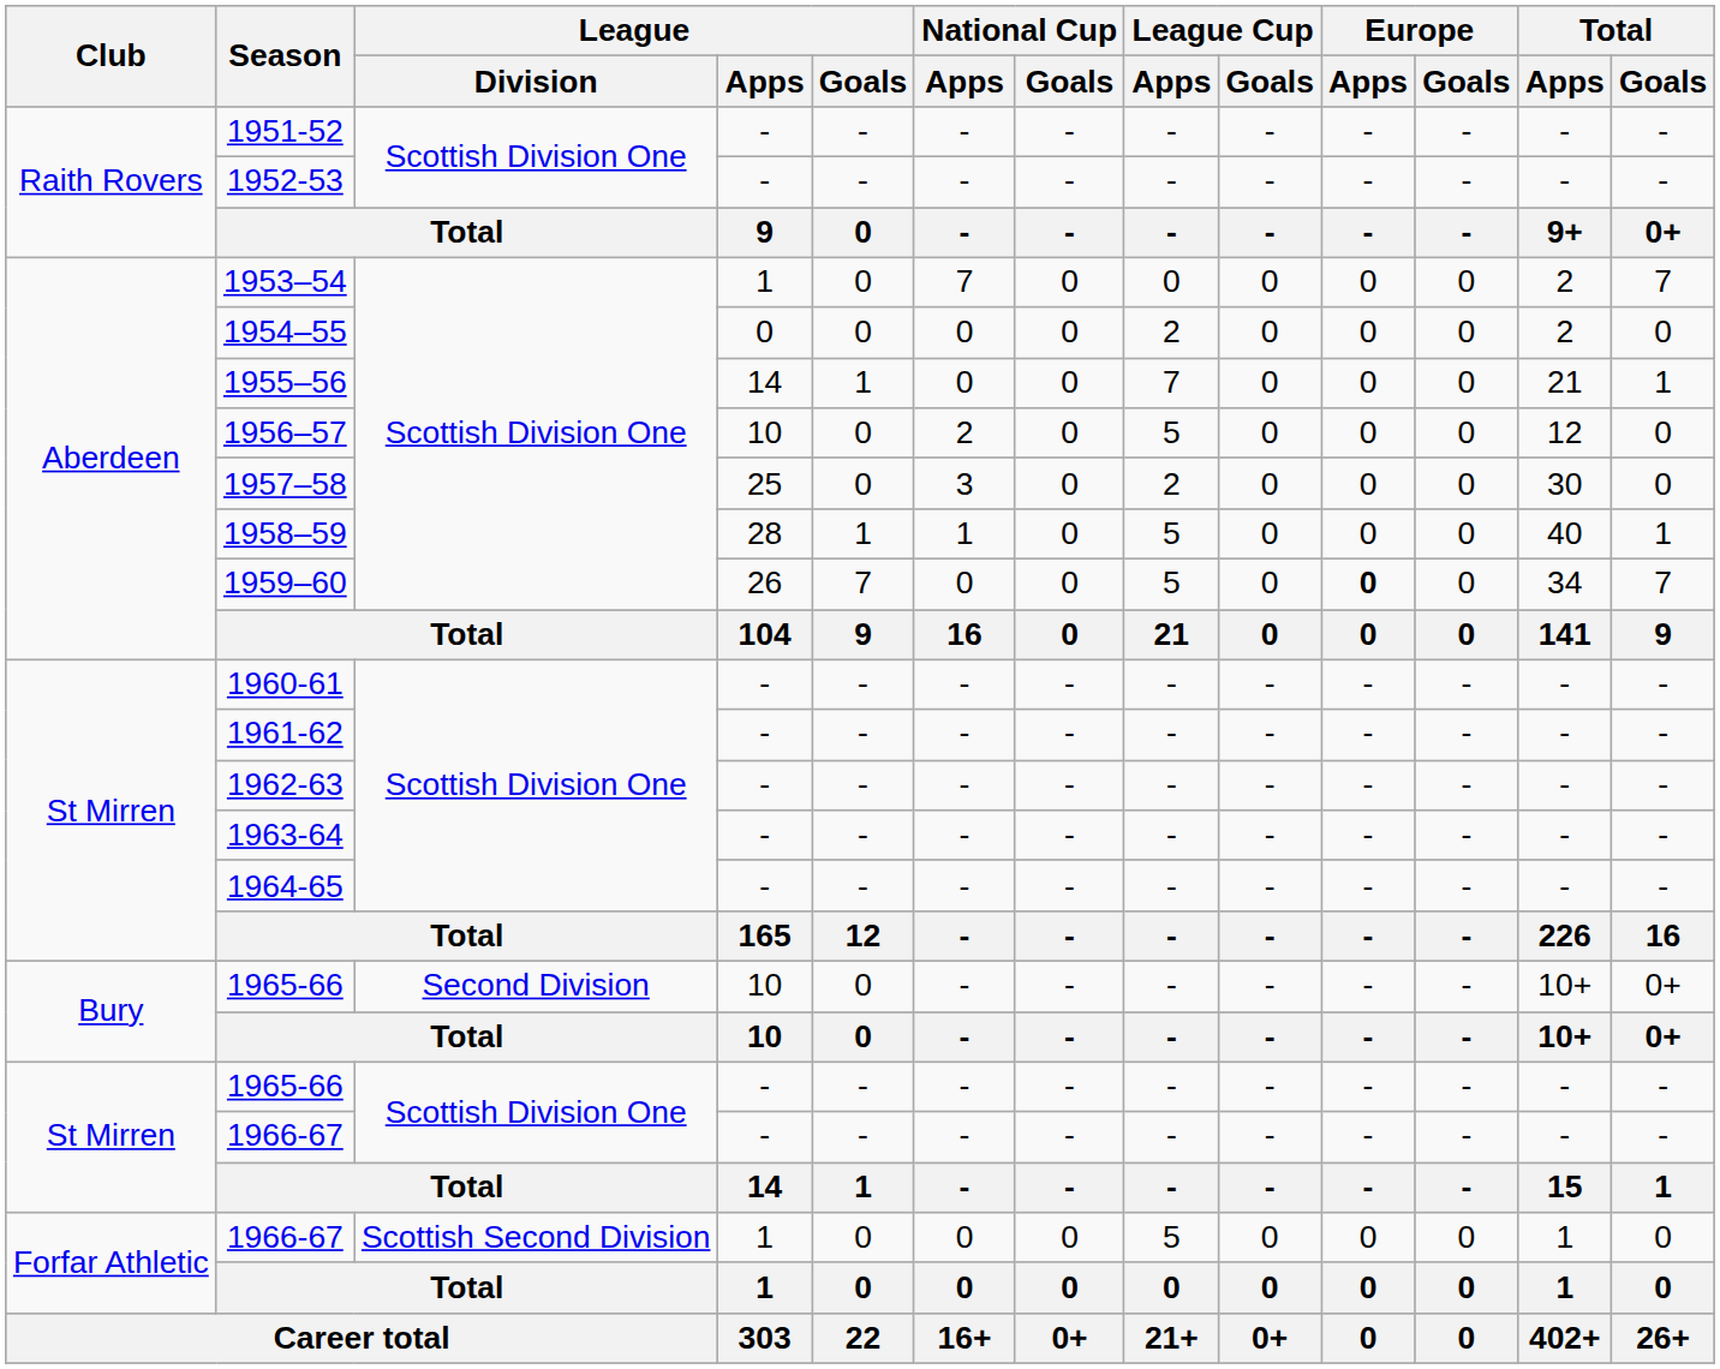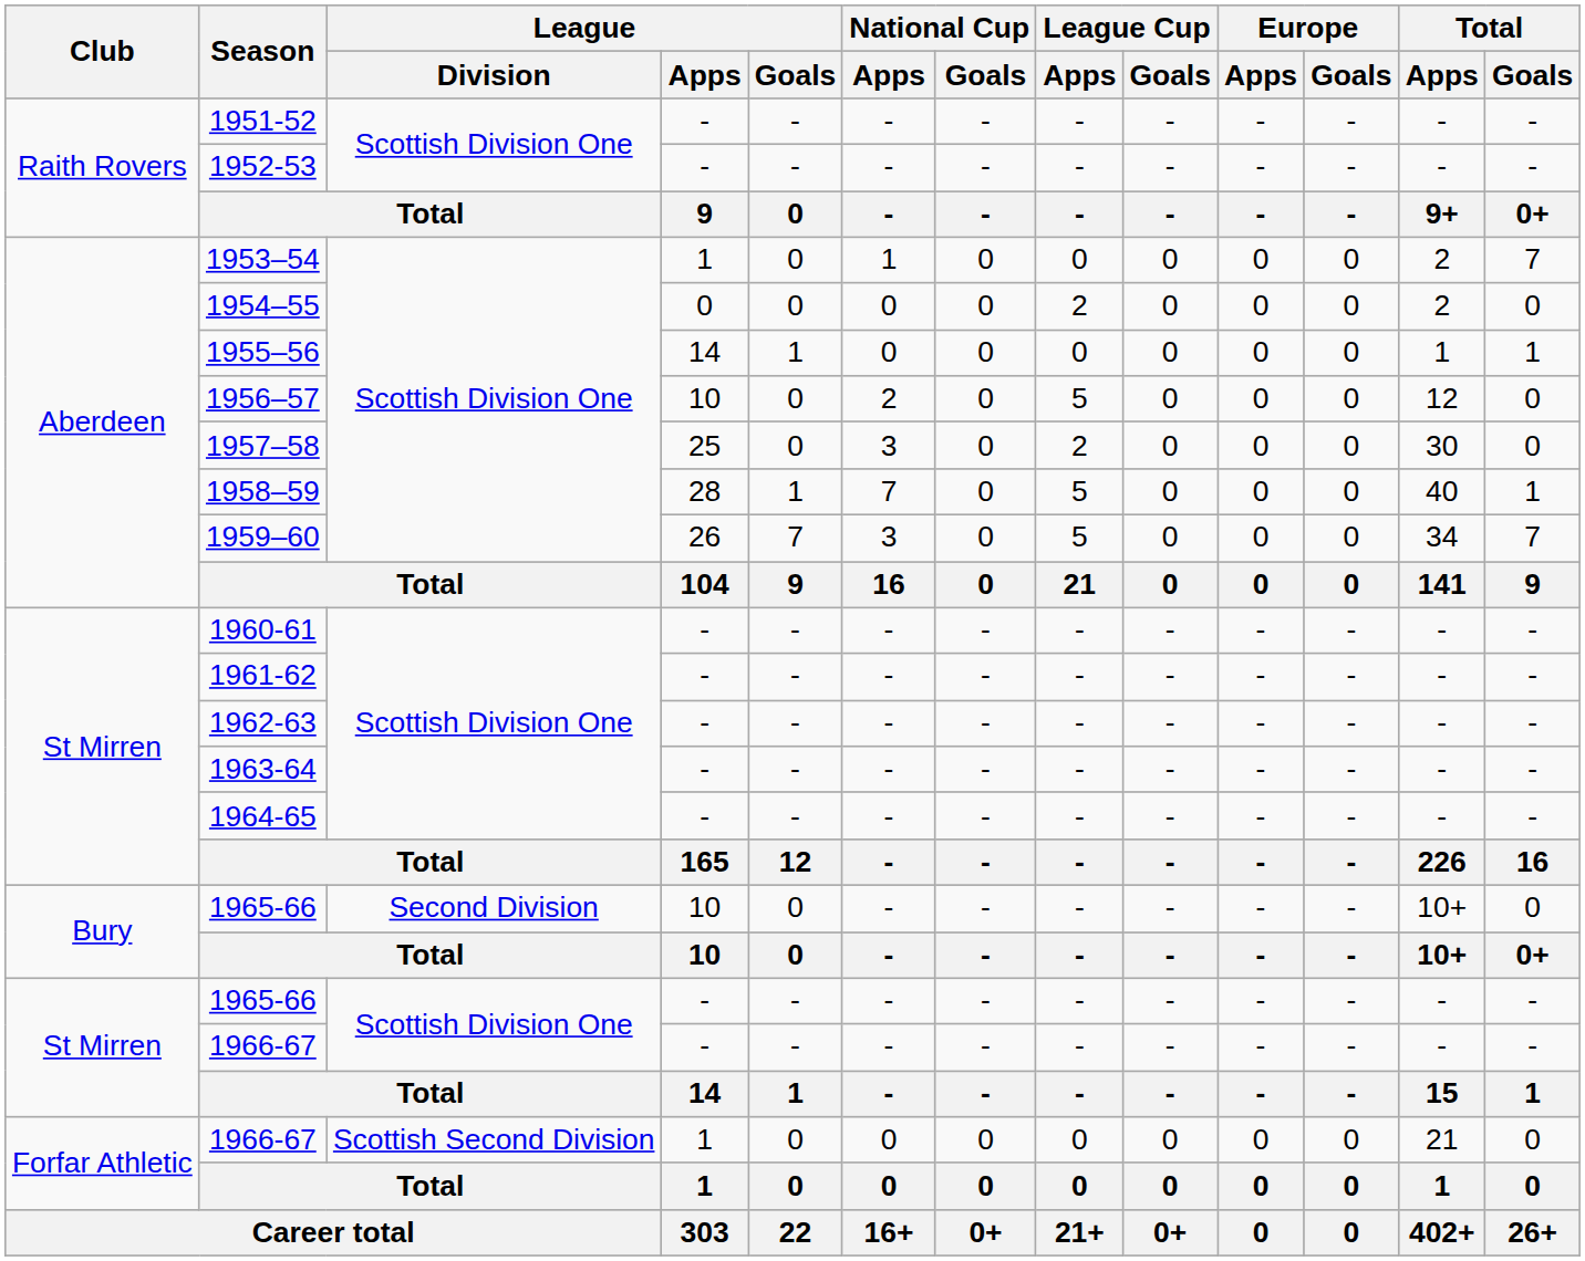 <table class="wikitable" style="text-align:center">
 <tr>
 <th rowspan="2">Club</th>
 <th rowspan="2">Season</th>
 <th colspan="3">League</th>
 <th colspan="2">National Cup</th>
 <th colspan="2">League Cup</th>
 <th colspan="2">Europe</th>
 <th colspan="2">Total</th>
 </tr>
 <tr>
 <th>Division</th>
 <th>Apps</th>
 <th>Goals</th>
 <th>Apps</th>
 <th>Goals</th>
 <th>Apps</th>
 <th>Goals</th>
 <th>Apps</th>
 <th>Goals</th>
 <th>Apps</th>
 <th>Goals</th>
 </tr>
 <tr>
 <td rowspan="3"><a href='#'>Raith Rovers</a></td>
 <td><a href='#'>1951-52</a></td>
 <td rowspan="2"><a href='#'>Scottish Division One</a></td>
 <td>-</td>
 <td>-</td>
 <td>-</td>
 <td>-</td>
 <td>-</td>
 <td>-</td>
 <td>-</td>
 <td>-</td>
 <td>-</td>
 <td>-</td>
 </tr>
 <tr>
 <td><a href='#'>1952-53</a></td>
 <td>-</td>
 <td>-</td>
 <td>-</td>
 <td>-</td>
 <td>-</td>
 <td>-</td>
 <td>-</td>
 <td>-</td>
 <td>-</td>
 <td>-</td>
 </tr>
 <tr>
 <th colspan="2">Total</th>
 <th>9</th>
 <th>0</th>
 <th>-</th>
 <th>-</th>
 <th>-</th>
 <th>-</th>
 <th>-</th>
 <th>-</th>
 <th>9+</th>
 <th>0+</th>
 </tr>
 <tr>
 <td rowspan="8"><a href='#'>Aberdeen</a></td>
 <td><a href='#'>1953–54</a></td>
 <td rowspan="7"><a href='#'>Scottish Division One</a></td>
 <td>1</td>
 <td>0</td>
-<td>7</td>
+<td>1</td>
 <td>0</td>
 <td>0</td>
 <td>0</td>
 <td>0</td>
 <td>0</td>
 <td>2</td>
 <td>7</td>
 </tr>
 <tr>
 <td><a href='#'>1954–55</a></td>
 <td>0</td>
 <td>0</td>
 <td>0</td>
 <td>0</td>
 <td>2</td>
 <td>0</td>
 <td>0</td>
 <td>0</td>
 <td>2</td>
 <td>0</td>
 </tr>
 <tr>
 <td><a href='#'>1955–56</a></td>
 <td>14</td>
 <td>1</td>
 <td>0</td>
 <td>0</td>
-<td>7</td>
 <td>0</td>
 <td>0</td>
 <td>0</td>
-<td>21</td>
+<td>0</td>
+<td>1</td>
 <td>1</td>
 </tr>
 <tr>
 <td><a href='#'>1956–57</a></td>
 <td>10</td>
 <td>0</td>
 <td>2</td>
 <td>0</td>
 <td>5</td>
 <td>0</td>
 <td>0</td>
 <td>0</td>
 <td>12</td>
 <td>0</td>
 </tr>
 <tr>
 <td><a href='#'>1957–58</a></td>
 <td>25</td>
 <td>0</td>
 <td>3</td>
 <td>0</td>
 <td>2</td>
 <td>0</td>
 <td>0</td>
 <td>0</td>
 <td>30</td>
 <td>0</td>
 </tr>
 <tr>
 <td><a href='#'>1958–59</a></td>
 <td>28</td>
 <td>1</td>
-<td>1</td>
+<td>7</td>
 <td>0</td>
 <td>5</td>
 <td>0</td>
 <td>0</td>
 <td>0</td>
 <td>40</td>
 <td>1</td>
 </tr>
 <tr>
 <td><a href='#'>1959–60</a></td>
 <td>26</td>
 <td>7</td>
-<td>0</td>
+<td>3</td>
 <td>0</td>
 <td>5</td>
 <td>0</td>
-<td><strong>0</strong></td>
+<td>0</td>
 <td>0</td>
 <td>34</td>
 <td>7</td>
 </tr>
 <tr>
 <th colspan="2">Total</th>
 <th>104</th>
 <th>9</th>
 <th>16</th>
 <th>0</th>
 <th>21</th>
 <th>0</th>
 <th>0</th>
 <th>0</th>
 <th>141</th>
 <th>9</th>
 </tr>
 <tr>
 <td rowspan="6"><a href='#'>St Mirren</a></td>
 <td><a href='#'>1960-61</a></td>
 <td rowspan="5"><a href='#'>Scottish Division One</a></td>
 <td>-</td>
 <td>-</td>
 <td>-</td>
 <td>-</td>
 <td>-</td>
 <td>-</td>
 <td>-</td>
 <td>-</td>
 <td>-</td>
 <td>-</td>
 </tr>
 <tr>
 <td><a href='#'>1961-62</a></td>
 <td>-</td>
 <td>-</td>
 <td>-</td>
 <td>-</td>
 <td>-</td>
 <td>-</td>
 <td>-</td>
 <td>-</td>
 <td>-</td>
 <td>-</td>
 </tr>
 <tr>
 <td><a href='#'>1962-63</a></td>
 <td>-</td>
 <td>-</td>
 <td>-</td>
 <td>-</td>
 <td>-</td>
 <td>-</td>
 <td>-</td>
 <td>-</td>
 <td>-</td>
 <td>-</td>
 </tr>
 <tr>
 <td><a href='#'>1963-64</a></td>
 <td>-</td>
 <td>-</td>
 <td>-</td>
 <td>-</td>
 <td>-</td>
 <td>-</td>
 <td>-</td>
 <td>-</td>
 <td>-</td>
 <td>-</td>
 </tr>
 <tr>
 <td><a href='#'>1964-65</a></td>
 <td>-</td>
 <td>-</td>
 <td>-</td>
 <td>-</td>
 <td>-</td>
 <td>-</td>
 <td>-</td>
 <td>-</td>
 <td>-</td>
 <td>-</td>
 </tr>
 <tr>
 <th colspan="2">Total</th>
 <th>165</th>
 <th>12</th>
 <th>-</th>
 <th>-</th>
 <th>-</th>
 <th>-</th>
 <th>-</th>
 <th>-</th>
 <th>226</th>
 <th>16</th>
 </tr>
 <tr>
 <td rowspan="2"><a href='#'>Bury</a></td>
 <td><a href='#'>1965-66</a></td>
 <td><a href='#'>Second Division</a></td>
 <td>10</td>
 <td>0</td>
 <td>-</td>
 <td>-</td>
 <td>-</td>
 <td>-</td>
 <td>-</td>
 <td>-</td>
 <td>10+</td>
-<td>0+</td>
+<td>0</td>
 </tr>
 <tr>
 <th colspan="2">Total</th>
 <th>10</th>
 <th>0</th>
 <th>-</th>
 <th>-</th>
 <th>-</th>
 <th>-</th>
 <th>-</th>
 <th>-</th>
 <th>10+</th>
 <th>0+</th>
 </tr>
 <tr>
 <td rowspan="3"><a href='#'>St Mirren</a></td>
 <td><a href='#'>1965-66</a></td>
 <td rowspan="2"><a href='#'>Scottish Division One</a></td>
 <td>-</td>
 <td>-</td>
 <td>-</td>
 <td>-</td>
 <td>-</td>
 <td>-</td>
 <td>-</td>
 <td>-</td>
 <td>-</td>
 <td>-</td>
 </tr>
 <tr>
 <td><a href='#'>1966-67</a></td>
 <td>-</td>
 <td>-</td>
 <td>-</td>
 <td>-</td>
 <td>-</td>
 <td>-</td>
 <td>-</td>
 <td>-</td>
 <td>-</td>
 <td>-</td>
 </tr>
 <tr>
 <th colspan="2">Total</th>
 <th>14</th>
 <th>1</th>
 <th>-</th>
 <th>-</th>
 <th>-</th>
 <th>-</th>
 <th>-</th>
 <th>-</th>
 <th>15</th>
 <th>1</th>
 </tr>
 <tr>
 <td rowspan="2"><a href='#'>Forfar Athletic</a></td>
 <td><a href='#'>1966-67</a></td>
 <td><a href='#'>Scottish Second Division</a></td>
 <td>1</td>
 <td>0</td>
 <td>0</td>
 <td>0</td>
-<td>5</td>
 <td>0</td>
 <td>0</td>
 <td>0</td>
-<td>1</td>
+<td>0</td>
+<td>21</td>
 <td>0</td>
 </tr>
 <tr>
 <th colspan="2">Total</th>
 <th>1</th>
 <th>0</th>
 <th>0</th>
 <th>0</th>
 <th>0</th>
 <th>0</th>
 <th>0</th>
 <th>0</th>
 <th>1</th>
 <th>0</th>
 </tr>
 <tr>
 <th colspan="3">Career total</th>
 <th>303</th>
 <th>22</th>
 <th>16+</th>
 <th>0+</th>
 <th>21+</th>
 <th>0+</th>
 <th>0</th>
 <th>0</th>
 <th>402+</th>
 <th>26+</th>
 </tr>
 </table>
